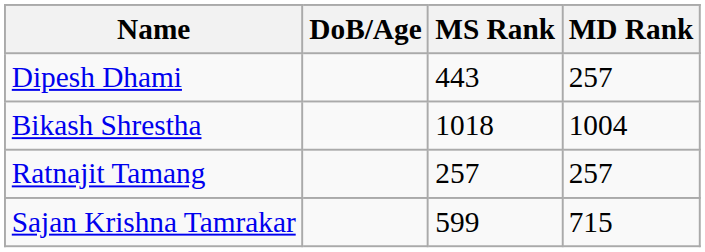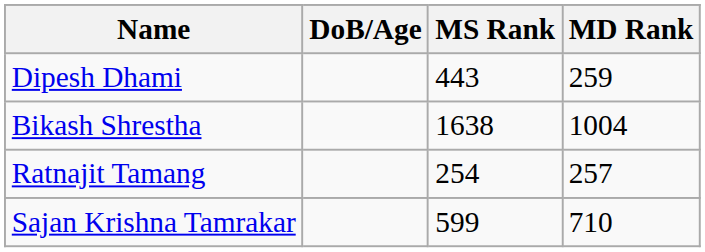 <table class="wikitable" style="text-align: left; font-size:95%;">
 <tr>
 <th>Name</th>
 <th>DoB/Age</th>
 <th>MS Rank</th>
 <th>MD Rank</th>
 </tr>
 <tr>
 <td><a href='#'>Dipesh Dhami</a></td>
 <td></td>
 <td>443</td>
-<td>257</td>
+<td>259</td>
 </tr>
 <tr>
 <td><a href='#'>Bikash Shrestha</a></td>
 <td></td>
-<td>1018</td>
+<td>1638</td>
 <td>1004</td>
 </tr>
 <tr>
 <td><a href='#'>Ratnajit Tamang</a></td>
 <td></td>
-<td>257</td>
+<td>254</td>
 <td>257</td>
 </tr>
 <tr>
 <td><a href='#'>Sajan Krishna Tamrakar</a></td>
 <td></td>
 <td>599</td>
-<td>715</td>
+<td>710</td>
 </tr>
 </table>
